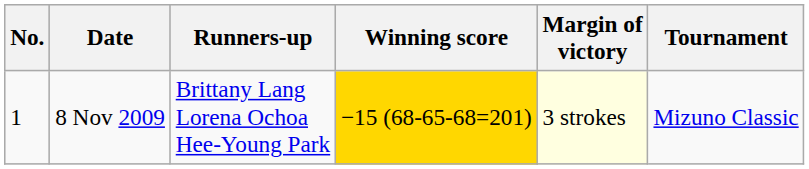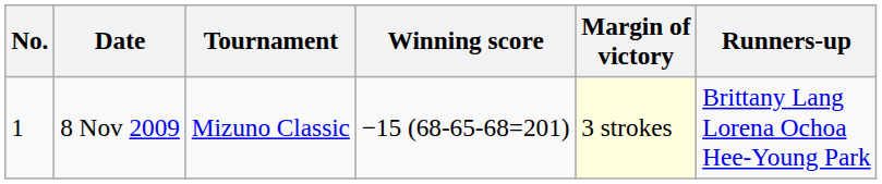 <table class="wikitable" style="font-size:95%;">
 <tr>
 <th>No.</th>
 <th>Date</th>
-<th>Runners-up</th>
+<th>Tournament</th>
 <th>Winning score</th>
 <th>Margin of<br>victory</th>
-<th>Tournament</th>
+<th>Runners-up</th>
 </tr>
 <tr>
 <td>1</td>
 <td>8 Nov <a href='#'>2009</a></td>
+<td><a href='#'>Mizuno Classic</a></td>
+<td>−15 (68-65-68=201)</td>
+<td style="background: lightyellow;">3 strokes</td>
 <td> <a href='#'>Brittany Lang</a><br> <a href='#'>Lorena Ochoa</a><br> <a href='#'>Hee-Young Park</a></td>
-<td style="background: gold;">−15 (68-65-68=201)</td>
-<td style="background: lightyellow;">3 strokes</td>
-<td><a href='#'>Mizuno Classic</a></td>
 </tr>
 </table>
